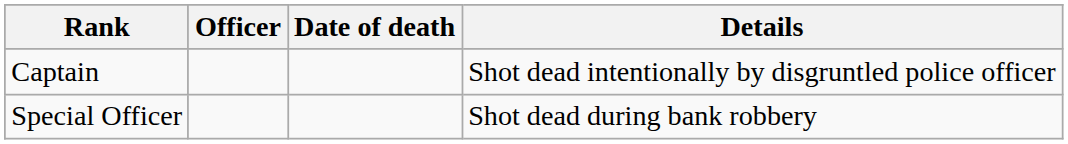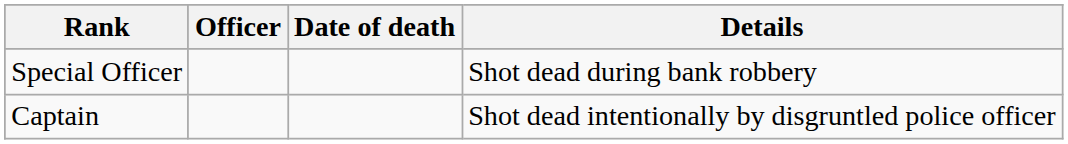 <table class="wikitable">
 <tr>
 <th>Rank</th>
 <th>Officer</th>
 <th>Date of death</th>
 <th>Details</th>
 </tr>
 <tr>
+<td>Special Officer</td>
+<td></td>
+<td></td>
+<td>Shot dead during bank robbery</td>
+</tr>
+<tr>
 <td>Captain</td>
 <td></td>
 <td></td>
 <td>Shot dead intentionally by disgruntled police officer</td>
 </tr>
-<tr>
-<td>Special Officer</td>
-<td></td>
-<td></td>
-<td>Shot dead during bank robbery</td>
-</tr>
 </table>
